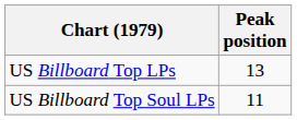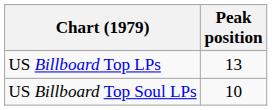 <table class="wikitable sortable">
 <tr>
 <th>Chart (1979)</th>
 <th>Peak<br>position</th>
 </tr>
 <tr>
 <td>US <a href='#'><em>Billboard</em> Top LPs</a></td>
 <td align="center">13</td>
 </tr>
 <tr>
 <td>US <em>Billboard</em> <a href='#'>Top Soul LPs</a></td>
-<td align="center">11</td>
+<td align="center">10</td>
 </tr>
 </table>
